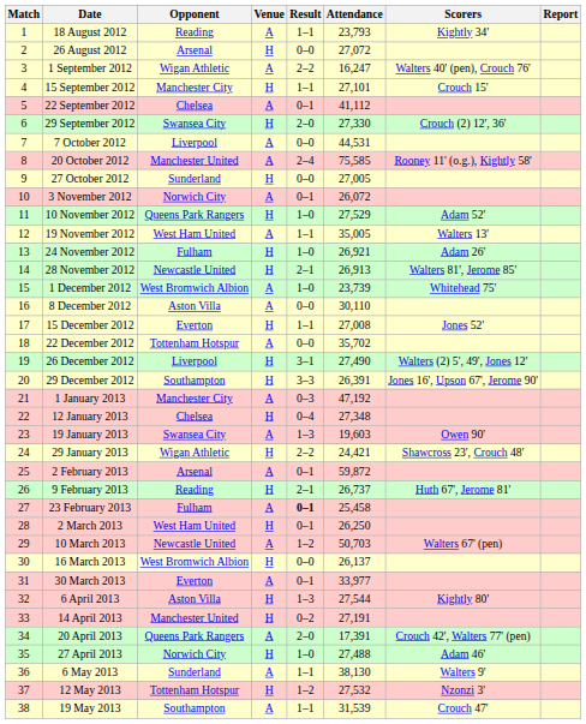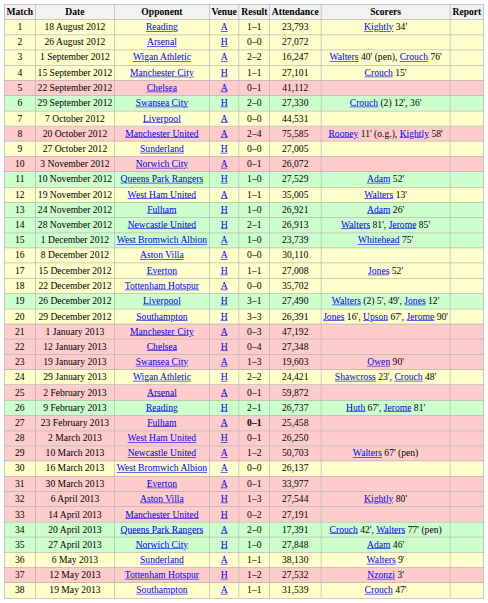 <table class="wikitable" style="font-size:100%; text-align:center">
 <tr>
 <th>Match</th>
 <th>Date</th>
 <th>Opponent</th>
 <th>Venue</th>
 <th>Result</th>
 <th>Attendance</th>
 <th>Scorers</th>
 <th>Report</th>
 </tr>
 <tr style="background: #FFFFCC;">
 <td>1</td>
 <td>18 August 2012</td>
 <td><a href='#'>Reading</a></td>
 <td><a href='#'>A</a></td>
 <td>1–1</td>
 <td>23,793</td>
 <td><a href='#'>Kightly</a> 34'</td>
 <td></td>
 </tr>
 <tr style="background: #FFFFCC;">
 <td>2</td>
 <td>26 August 2012</td>
 <td><a href='#'>Arsenal</a></td>
 <td><a href='#'>H</a></td>
 <td>0–0</td>
 <td>27,072</td>
 <td></td>
 <td></td>
 </tr>
 <tr style="background: #FFFFCC;">
 <td>3</td>
 <td>1 September 2012</td>
 <td><a href='#'>Wigan Athletic</a></td>
 <td><a href='#'>A</a></td>
 <td>2–2</td>
 <td>16,247</td>
 <td><a href='#'>Walters</a> 40' (pen), <a href='#'>Crouch</a> 76'</td>
 <td></td>
 </tr>
 <tr style="background: #FFFFCC;">
 <td>4</td>
 <td>15 September 2012</td>
 <td><a href='#'>Manchester City</a></td>
 <td><a href='#'>H</a></td>
 <td>1–1</td>
 <td>27,101</td>
 <td><a href='#'>Crouch</a> 15'</td>
 <td></td>
 </tr>
 <tr style="background: #FFCCCC;">
 <td>5</td>
 <td>22 September 2012</td>
 <td><a href='#'>Chelsea</a></td>
 <td><a href='#'>A</a></td>
 <td>0–1</td>
 <td>41,112</td>
 <td></td>
 <td></td>
 </tr>
 <tr style="background: #CCFFCC;">
 <td>6</td>
 <td>29 September 2012</td>
 <td><a href='#'>Swansea City</a></td>
 <td><a href='#'>H</a></td>
 <td>2–0</td>
 <td>27,330</td>
 <td><a href='#'>Crouch</a> (2) 12', 36'</td>
 <td></td>
 </tr>
 <tr style="background: #FFFFCC;">
 <td>7</td>
 <td>7 October 2012</td>
 <td><a href='#'>Liverpool</a></td>
 <td><a href='#'>A</a></td>
 <td>0–0</td>
 <td>44,531</td>
 <td></td>
 <td></td>
 </tr>
 <tr style="background: #FFCCCC;">
 <td>8</td>
 <td>20 October 2012</td>
 <td><a href='#'>Manchester United</a></td>
 <td><a href='#'>A</a></td>
 <td>2–4</td>
 <td>75,585</td>
 <td><a href='#'>Rooney</a> 11' (o.g.), <a href='#'>Kightly</a> 58'</td>
 <td></td>
 </tr>
 <tr style="background: #FFFFCC;">
 <td>9</td>
 <td>27 October 2012</td>
 <td><a href='#'>Sunderland</a></td>
 <td><a href='#'>H</a></td>
 <td>0–0</td>
 <td>27,005</td>
 <td></td>
 <td></td>
 </tr>
 <tr style="background: #FFCCCC;">
 <td>10</td>
 <td>3 November 2012</td>
 <td><a href='#'>Norwich City</a></td>
 <td><a href='#'>A</a></td>
 <td>0–1</td>
 <td>26,072</td>
 <td></td>
 <td></td>
 </tr>
 <tr style="background: #CCFFCC;">
 <td>11</td>
 <td>10 November 2012</td>
 <td><a href='#'>Queens Park Rangers</a></td>
 <td><a href='#'>H</a></td>
 <td>1–0</td>
 <td>27,529</td>
 <td><a href='#'>Adam</a> 52'</td>
 <td></td>
 </tr>
 <tr style="background: #FFFFCC;">
 <td>12</td>
 <td>19 November 2012</td>
 <td><a href='#'>West Ham United</a></td>
 <td><a href='#'>A</a></td>
 <td>1–1</td>
 <td>35,005</td>
 <td><a href='#'>Walters</a> 13'</td>
 <td></td>
 </tr>
 <tr style="background: #CCFFCC;">
 <td>13</td>
 <td>24 November 2012</td>
 <td><a href='#'>Fulham</a></td>
 <td><a href='#'>H</a></td>
 <td>1–0</td>
 <td>26,921</td>
 <td><a href='#'>Adam</a> 26'</td>
 <td></td>
 </tr>
 <tr style="background: #CCFFCC;">
 <td>14</td>
 <td>28 November 2012</td>
 <td><a href='#'>Newcastle United</a></td>
 <td><a href='#'>H</a></td>
 <td>2–1</td>
 <td>26,913</td>
 <td><a href='#'>Walters</a> 81', <a href='#'>Jerome</a> 85'</td>
 <td></td>
 </tr>
 <tr style="background: #CCFFCC;">
 <td>15</td>
 <td>1 December 2012</td>
 <td><a href='#'>West Bromwich Albion</a></td>
 <td><a href='#'>A</a></td>
 <td>1–0</td>
 <td>23,739</td>
 <td><a href='#'>Whitehead</a> 75'</td>
 <td></td>
 </tr>
 <tr style="background: #FFFFCC;">
 <td>16</td>
 <td>8 December 2012</td>
 <td><a href='#'>Aston Villa</a></td>
 <td><a href='#'>A</a></td>
 <td>0–0</td>
 <td>30,110</td>
 <td></td>
 <td></td>
 </tr>
 <tr style="background: #FFFFCC;">
 <td>17</td>
 <td>15 December 2012</td>
 <td><a href='#'>Everton</a></td>
 <td><a href='#'>H</a></td>
 <td>1–1</td>
 <td>27,008</td>
 <td><a href='#'>Jones</a> 52'</td>
 <td></td>
 </tr>
 <tr style="background: #FFFFCC;">
 <td>18</td>
 <td>22 December 2012</td>
 <td><a href='#'>Tottenham Hotspur</a></td>
 <td><a href='#'>A</a></td>
 <td>0–0</td>
 <td>35,702</td>
 <td></td>
 <td></td>
 </tr>
 <tr style="background: #CCFFCC;">
 <td>19</td>
 <td>26 December 2012</td>
 <td><a href='#'>Liverpool</a></td>
 <td><a href='#'>H</a></td>
 <td>3–1</td>
 <td>27,490</td>
 <td><a href='#'>Walters</a> (2) 5', 49', <a href='#'>Jones</a> 12'</td>
 <td></td>
 </tr>
 <tr style="background: #FFFFCC;">
 <td>20</td>
 <td>29 December 2012</td>
 <td><a href='#'>Southampton</a></td>
 <td><a href='#'>H</a></td>
 <td>3–3</td>
 <td>26,391</td>
 <td><a href='#'>Jones</a> 16', <a href='#'>Upson</a> 67', <a href='#'>Jerome</a> 90'</td>
 <td></td>
 </tr>
 <tr style="background: #FFCCCC;">
 <td>21</td>
 <td>1 January 2013</td>
 <td><a href='#'>Manchester City</a></td>
 <td><a href='#'>A</a></td>
 <td>0–3</td>
 <td>47,192</td>
 <td></td>
 <td></td>
 </tr>
 <tr style="background: #FFCCCC;">
 <td>22</td>
 <td>12 January 2013</td>
 <td><a href='#'>Chelsea</a></td>
 <td><a href='#'>H</a></td>
 <td>0–4</td>
 <td>27,348</td>
 <td></td>
 <td></td>
 </tr>
 <tr style="background: #FFCCCC;">
 <td>23</td>
 <td>19 January 2013</td>
 <td><a href='#'>Swansea City</a></td>
 <td><a href='#'>A</a></td>
 <td>1–3</td>
 <td>19,603</td>
 <td><a href='#'>Owen</a> 90'</td>
 <td></td>
 </tr>
 <tr style="background: #FFFFCC;">
 <td>24</td>
 <td>29 January 2013</td>
 <td><a href='#'>Wigan Athletic</a></td>
 <td><a href='#'>H</a></td>
 <td>2–2</td>
 <td>24,421</td>
 <td><a href='#'>Shawcross</a> 23', <a href='#'>Crouch</a> 48'</td>
 <td></td>
 </tr>
 <tr style="background: #FFCCCC;">
 <td>25</td>
 <td>2 February 2013</td>
 <td><a href='#'>Arsenal</a></td>
 <td><a href='#'>A</a></td>
 <td>0–1</td>
 <td>59,872</td>
 <td></td>
 <td></td>
 </tr>
 <tr style="background: #CCFFCC;">
 <td>26</td>
 <td>9 February 2013</td>
 <td><a href='#'>Reading</a></td>
 <td><a href='#'>H</a></td>
 <td>2–1</td>
 <td>26,737</td>
 <td><a href='#'>Huth</a> 67', <a href='#'>Jerome</a> 81'</td>
 <td></td>
 </tr>
 <tr style="background: #FFCCCC;">
 <td>27</td>
 <td>23 February 2013</td>
 <td><a href='#'>Fulham</a></td>
 <td><a href='#'>A</a></td>
 <td><strong>0–1</strong></td>
 <td>25,458</td>
 <td></td>
 <td></td>
 </tr>
 <tr style="background: #FFCCCC;">
 <td>28</td>
 <td>2 March 2013</td>
 <td><a href='#'>West Ham United</a></td>
 <td><a href='#'>H</a></td>
 <td>0–1</td>
 <td>26,250</td>
 <td></td>
 <td></td>
 </tr>
 <tr style="background: #FFCCCC;">
 <td>29</td>
 <td>10 March 2013</td>
 <td><a href='#'>Newcastle United</a></td>
 <td><a href='#'>A</a></td>
 <td>1–2</td>
 <td>50,703</td>
 <td><a href='#'>Walters</a> 67' (pen)</td>
 <td></td>
 </tr>
 <tr style="background: #FFFFCC;">
 <td>30</td>
 <td>16 March 2013</td>
 <td><a href='#'>West Bromwich Albion</a></td>
-<td><a href='#'>H</a></td>
+<td><a href='#'>A</a></td>
 <td>0–0</td>
 <td>26,137</td>
 <td></td>
 <td></td>
 </tr>
 <tr style="background: #FFCCCC;">
 <td>31</td>
 <td>30 March 2013</td>
 <td><a href='#'>Everton</a></td>
 <td><a href='#'>A</a></td>
 <td>0–1</td>
 <td>33,977</td>
 <td></td>
 <td></td>
 </tr>
 <tr style="background: #FFCCCC;">
 <td>32</td>
 <td>6 April 2013</td>
 <td><a href='#'>Aston Villa</a></td>
 <td><a href='#'>H</a></td>
 <td>1–3</td>
 <td>27,544</td>
 <td><a href='#'>Kightly</a> 80'</td>
 <td></td>
 </tr>
 <tr style="background: #FFCCCC;">
 <td>33</td>
 <td>14 April 2013</td>
 <td><a href='#'>Manchester United</a></td>
 <td><a href='#'>H</a></td>
 <td>0–2</td>
 <td>27,191</td>
 <td></td>
 <td></td>
 </tr>
 <tr style="background: #CCFFCC;">
 <td>34</td>
 <td>20 April 2013</td>
 <td><a href='#'>Queens Park Rangers</a></td>
 <td><a href='#'>A</a></td>
 <td>2–0</td>
 <td>17,391</td>
 <td><a href='#'>Crouch</a> 42', <a href='#'>Walters</a> 77' (pen)</td>
 <td></td>
 </tr>
 <tr style="background: #CCFFCC;">
 <td>35</td>
 <td>27 April 2013</td>
 <td><a href='#'>Norwich City</a></td>
 <td><a href='#'>H</a></td>
 <td>1–0</td>
-<td>27,488</td>
+<td>27,848</td>
 <td><a href='#'>Adam</a> 46'</td>
 <td></td>
 </tr>
 <tr style="background: #FFFFCC;">
 <td>36</td>
 <td>6 May 2013</td>
 <td><a href='#'>Sunderland</a></td>
 <td><a href='#'>A</a></td>
 <td>1–1</td>
 <td>38,130</td>
 <td><a href='#'>Walters</a> 9'</td>
 <td></td>
 </tr>
 <tr style="background: #FFCCCC;">
 <td>37</td>
 <td>12 May 2013</td>
 <td><a href='#'>Tottenham Hotspur</a></td>
 <td><a href='#'>H</a></td>
 <td>1–2</td>
 <td>27,532</td>
 <td><a href='#'>Nzonzi</a> 3'</td>
 <td></td>
 </tr>
 <tr style="background: #FFFFCC;">
 <td>38</td>
 <td>19 May 2013</td>
 <td><a href='#'>Southampton</a></td>
 <td><a href='#'>A</a></td>
 <td>1–1</td>
 <td>31,539</td>
 <td><a href='#'>Crouch</a> 47'</td>
 <td></td>
 </tr>
 </table>
